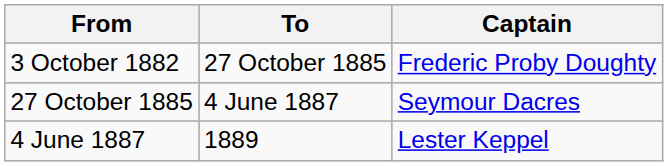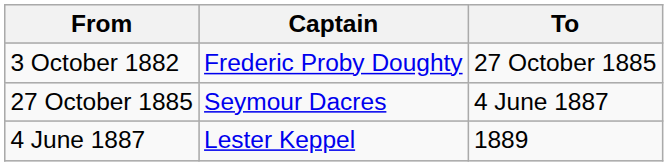 <table class="wikitable">
 <tr>
 <th>From</th>
+<th>Captain</th>
 <th>To</th>
-<th>Captain</th>
 </tr>
 <tr>
 <td>3 October 1882</td>
+<td><a href='#'>Frederic Proby Doughty</a></td>
 <td>27 October 1885</td>
-<td><a href='#'>Frederic Proby Doughty</a></td>
 </tr>
 <tr>
 <td>27 October 1885</td>
+<td><a href='#'>Seymour Dacres</a></td>
 <td>4 June 1887</td>
-<td><a href='#'>Seymour Dacres</a></td>
 </tr>
 <tr>
 <td>4 June 1887</td>
+<td><a href='#'>Lester Keppel</a></td>
 <td>1889</td>
-<td><a href='#'>Lester Keppel</a></td>
 </tr>
 </table>
